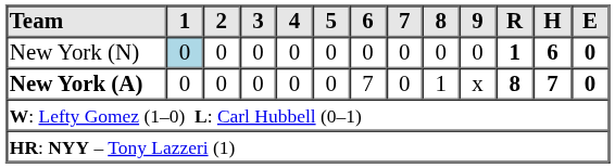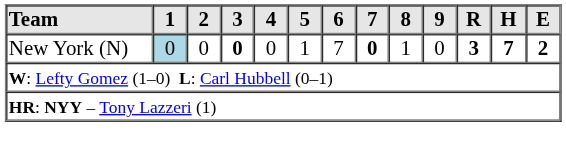 <table border=1 cellspacing=0 width=425 style="margin-left:3em;">
 <tr style="text-align:center; background-color:#e6e6e6;">
 <th align=left width=125>Team</th>
 <th width=25>1</th>
 <th width=25>2</th>
 <th width=25>3</th>
 <th width=25>4</th>
 <th width=25>5</th>
 <th width=25>6</th>
 <th width=25>7</th>
 <th width=25>8</th>
 <th width=25>9</th>
 <th width=25>R</th>
 <th width=25>H</th>
 <th width=25>E</th>
 </tr>
 <tr style="text-align:center;">
 <td align=left>New York (N)</td>
 <td style="background: lightblue;">0</td>
 <td>0</td>
-<td>0</td>
-<td>0</td>
-<td>0</td>
-<td>0</td>
-<td>0</td>
-<td>0</td>
-<td>0</td>
-<td><strong>1</strong></td>
-<td><strong>6</strong></td>
 <td><strong>0</strong></td>
-</tr>
-<tr style="text-align:center;">
-<td align=left><strong>New York (A)</strong></td>
-<td>0</td>
-<td>0</td>
-<td>0</td>
-<td>0</td>
-<td>0</td>
-<td>7</td>
 <td>0</td>
 <td>1</td>
-<td>x</td>
-<td><strong>8</strong></td>
+<td>7</td>
+<td><strong>0</strong></td>
+<td>1</td>
+<td>0</td>
+<td><strong>3</strong></td>
 <td><strong>7</strong></td>
-<td><strong>0</strong></td>
+<td><strong>2</strong></td>
 </tr>
 <tr style="text-align:left;">
 <td colspan=13><small><strong>W</strong>: <a href='#'>Lefty Gomez</a> (1–0)  <strong>L</strong>: <a href='#'>Carl Hubbell</a> (0–1)</small></td>
 </tr>
 <tr style="text-align:left;">
 <td colspan=13><small><strong>HR</strong>: <strong>NYY</strong> –  <a href='#'>Tony Lazzeri</a> (1)</small></td>
 </tr>
 </table>
